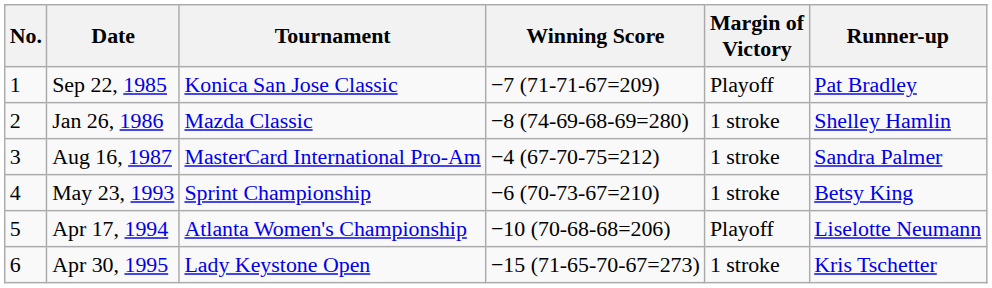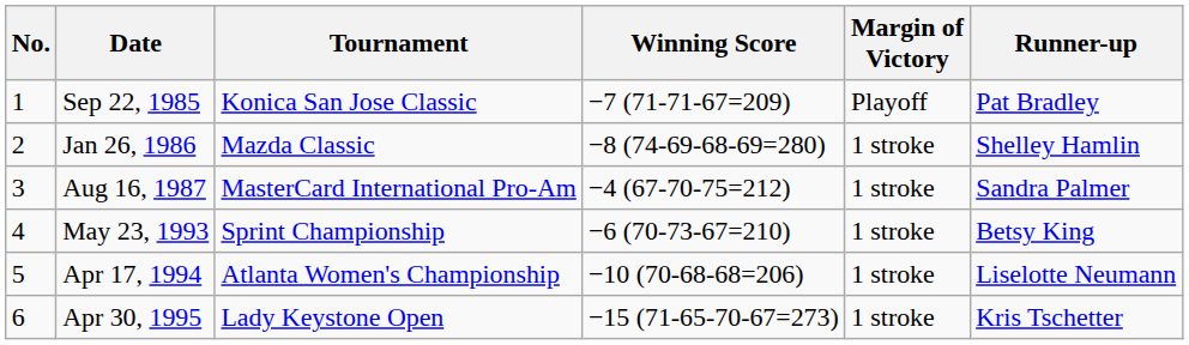 <table class="wikitable" style="font-size:95%;">
 <tr>
 <th>No.</th>
 <th>Date</th>
 <th>Tournament</th>
 <th>Winning Score</th>
 <th>Margin of<br>Victory</th>
 <th>Runner-up</th>
 </tr>
 <tr>
 <td>1</td>
 <td>Sep 22, <a href='#'>1985</a></td>
 <td><a href='#'>Konica San Jose Classic</a></td>
 <td>−7 (71-71-67=209)</td>
 <td>Playoff</td>
 <td> <a href='#'>Pat Bradley</a></td>
 </tr>
 <tr>
 <td>2</td>
 <td>Jan 26, <a href='#'>1986</a></td>
 <td><a href='#'>Mazda Classic</a></td>
 <td>−8 (74-69-68-69=280)</td>
 <td>1 stroke</td>
 <td> <a href='#'>Shelley Hamlin</a></td>
 </tr>
 <tr>
 <td>3</td>
 <td>Aug 16, <a href='#'>1987</a></td>
 <td><a href='#'>MasterCard International Pro-Am</a></td>
 <td>−4 (67-70-75=212)</td>
 <td>1 stroke</td>
 <td> <a href='#'>Sandra Palmer</a></td>
 </tr>
 <tr>
 <td>4</td>
 <td>May 23, <a href='#'>1993</a></td>
 <td><a href='#'>Sprint Championship</a></td>
 <td>−6 (70-73-67=210)</td>
 <td>1 stroke</td>
 <td> <a href='#'>Betsy King</a></td>
 </tr>
 <tr>
 <td>5</td>
 <td>Apr 17, <a href='#'>1994</a></td>
 <td><a href='#'>Atlanta Women's Championship</a></td>
 <td>−10 (70-68-68=206)</td>
-<td>Playoff</td>
+<td>1 stroke</td>
 <td> <a href='#'>Liselotte Neumann</a></td>
 </tr>
 <tr>
 <td>6</td>
 <td>Apr 30, <a href='#'>1995</a></td>
 <td><a href='#'>Lady Keystone Open</a></td>
 <td>−15 (71-65-70-67=273)</td>
 <td>1 stroke</td>
 <td> <a href='#'>Kris Tschetter</a></td>
 </tr>
 </table>
